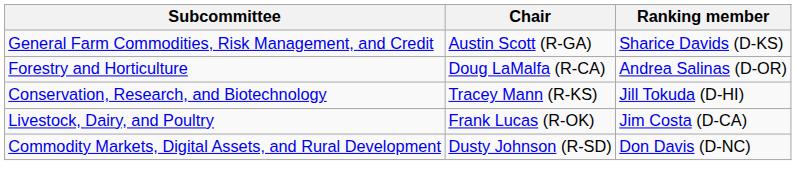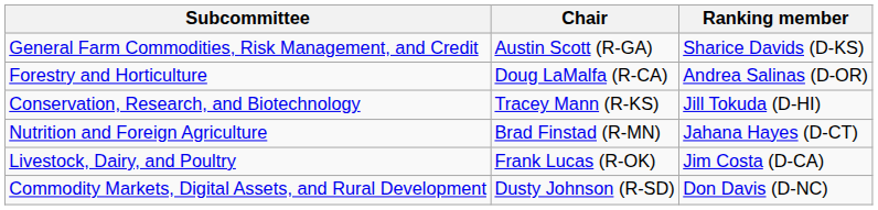 <table class="wikitable">
 <tr>
 <th>Subcommittee</th>
 <th>Chair</th>
 <th>Ranking member</th>
 </tr>
 <tr>
 <td><a href='#'>General Farm Commodities, Risk Management, and Credit</a></td>
 <td><a href='#'>Austin Scott</a> (R-GA)</td>
 <td><a href='#'>Sharice Davids</a> (D-KS)</td>
 </tr>
 <tr>
 <td><a href='#'>Forestry and Horticulture</a></td>
 <td><a href='#'>Doug LaMalfa</a> (R-CA)</td>
 <td><a href='#'>Andrea Salinas</a> (D-OR)</td>
 </tr>
 <tr>
 <td><a href='#'>Conservation, Research, and Biotechnology</a></td>
 <td><a href='#'>Tracey Mann</a> (R-KS)</td>
 <td><a href='#'>Jill Tokuda</a> (D-HI)</td>
 </tr>
 <tr>
+<td><a href='#'>Nutrition and Foreign Agriculture</a></td>
+<td><a href='#'>Brad Finstad</a> (R-MN)</td>
+<td><a href='#'>Jahana Hayes</a> (D-CT)</td>
+</tr>
+<tr>
 <td><a href='#'>Livestock, Dairy, and Poultry</a></td>
 <td><a href='#'>Frank Lucas</a> (R-OK)</td>
 <td><a href='#'>Jim Costa</a> (D-CA)</td>
 </tr>
 <tr>
 <td><a href='#'>Commodity Markets, Digital Assets, and Rural Development</a></td>
 <td><a href='#'>Dusty Johnson</a> (R-SD)</td>
 <td><a href='#'>Don Davis</a> (D-NC)</td>
 </tr>
 </table>
